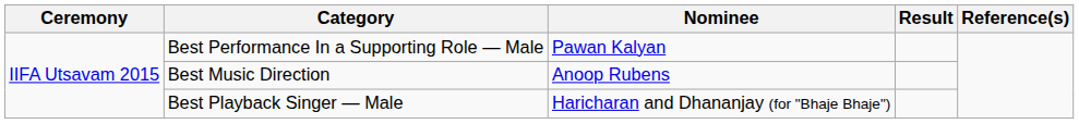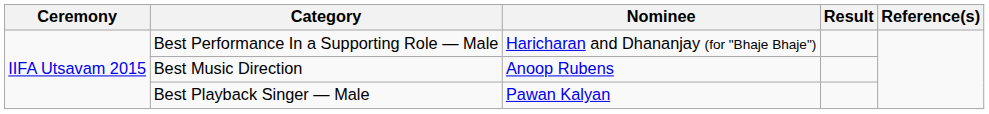 <table class="wikitable">
 <tr>
 <th>Ceremony</th>
 <th>Category</th>
 <th>Nominee</th>
 <th>Result</th>
 <th>Reference(s)</th>
 </tr>
 <tr>
 <td rowspan="3"><a href='#'>IIFA Utsavam 2015</a></td>
 <td>Best Performance In a Supporting Role — Male</td>
-<td><a href='#'>Pawan Kalyan</a></td>
+<td><a href='#'>Haricharan</a> and Dhananjay <small>(for "Bhaje Bhaje")</small></td>
 <td></td>
 <td rowspan="3"></td>
 </tr>
 <tr>
 <td>Best Music Direction</td>
 <td><a href='#'>Anoop Rubens</a></td>
 <td></td>
 </tr>
 <tr>
 <td>Best Playback Singer — Male</td>
-<td><a href='#'>Haricharan</a> and Dhananjay <small>(for "Bhaje Bhaje")</small></td>
+<td><a href='#'>Pawan Kalyan</a></td>
 <td></td>
 </tr>
 </table>
